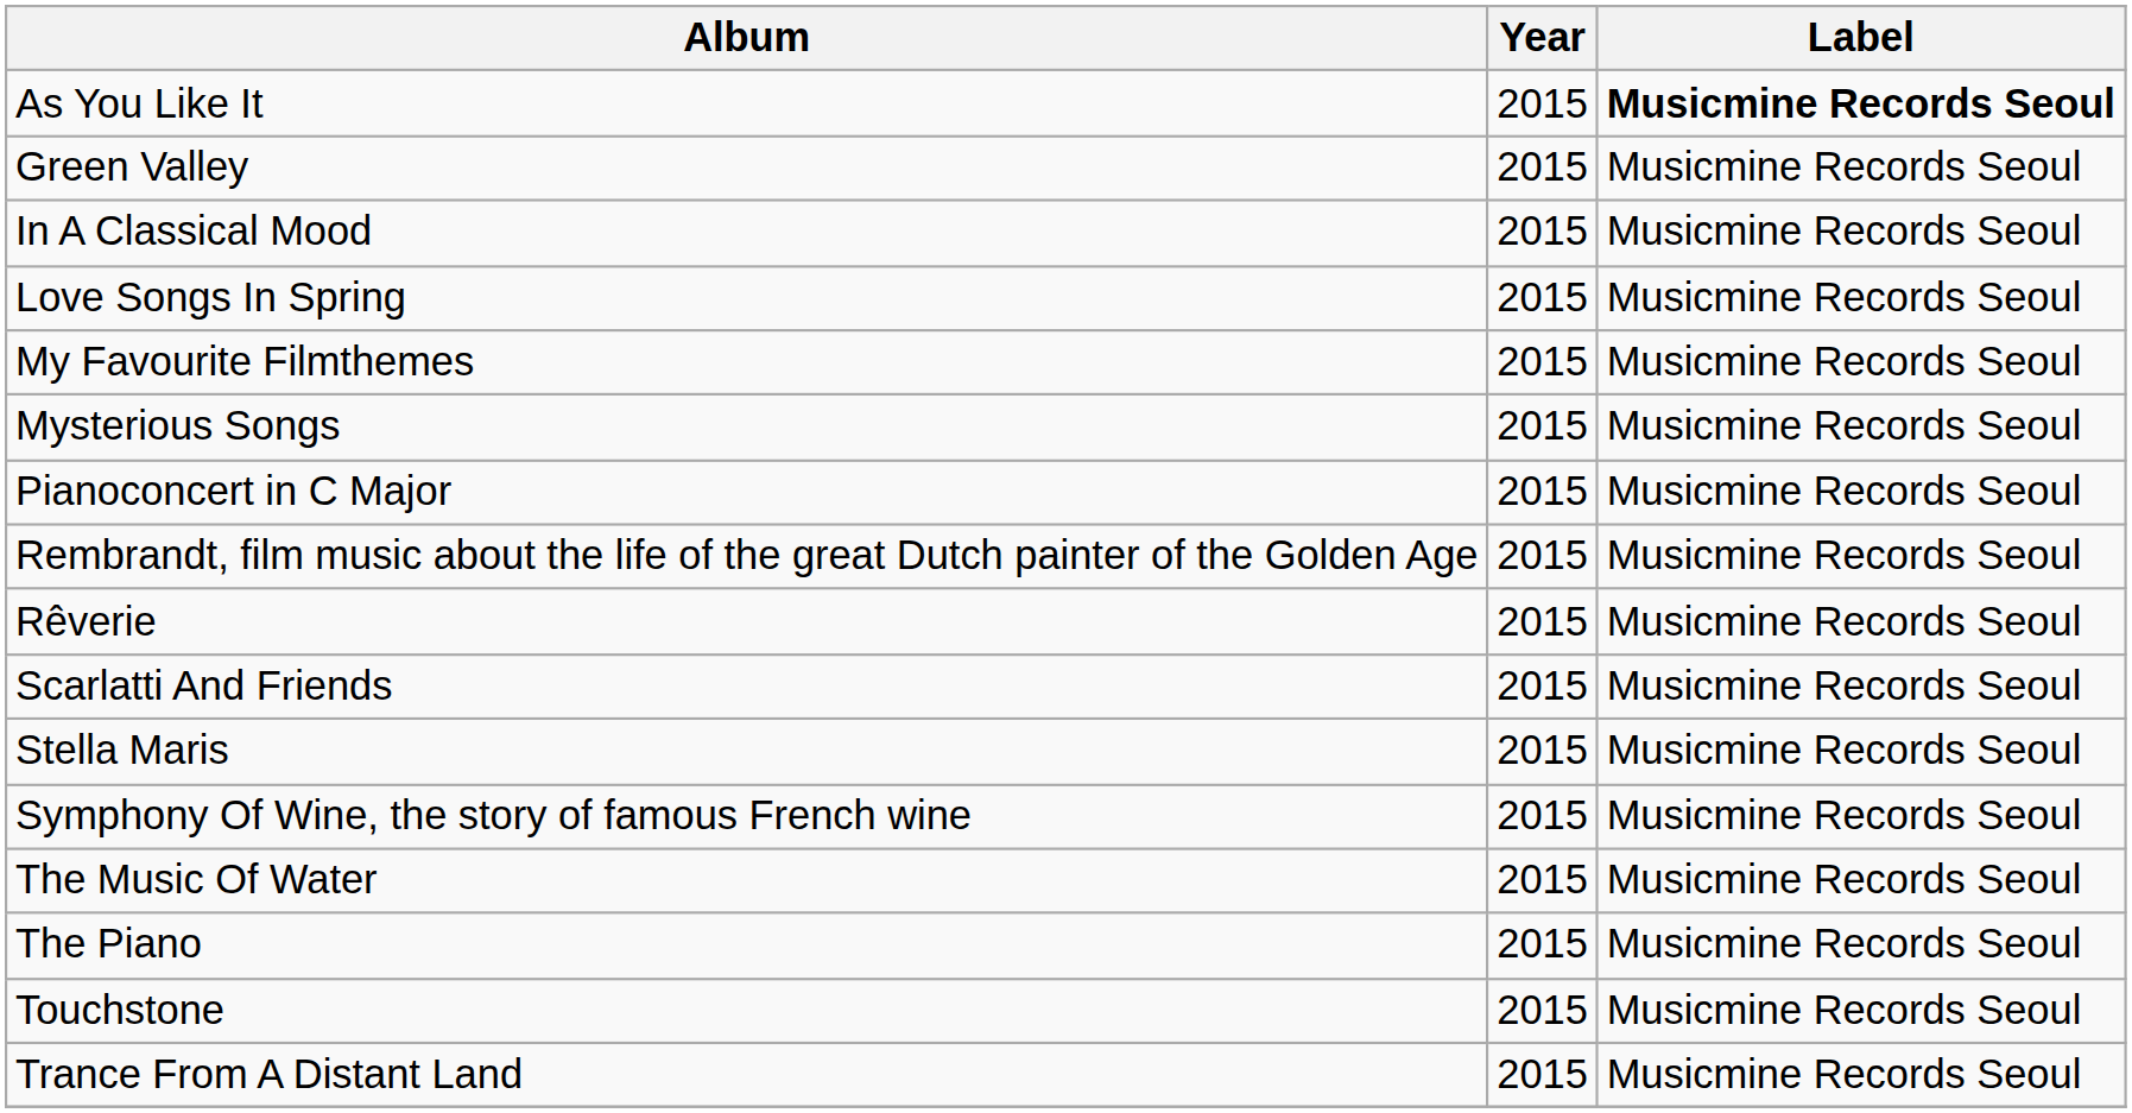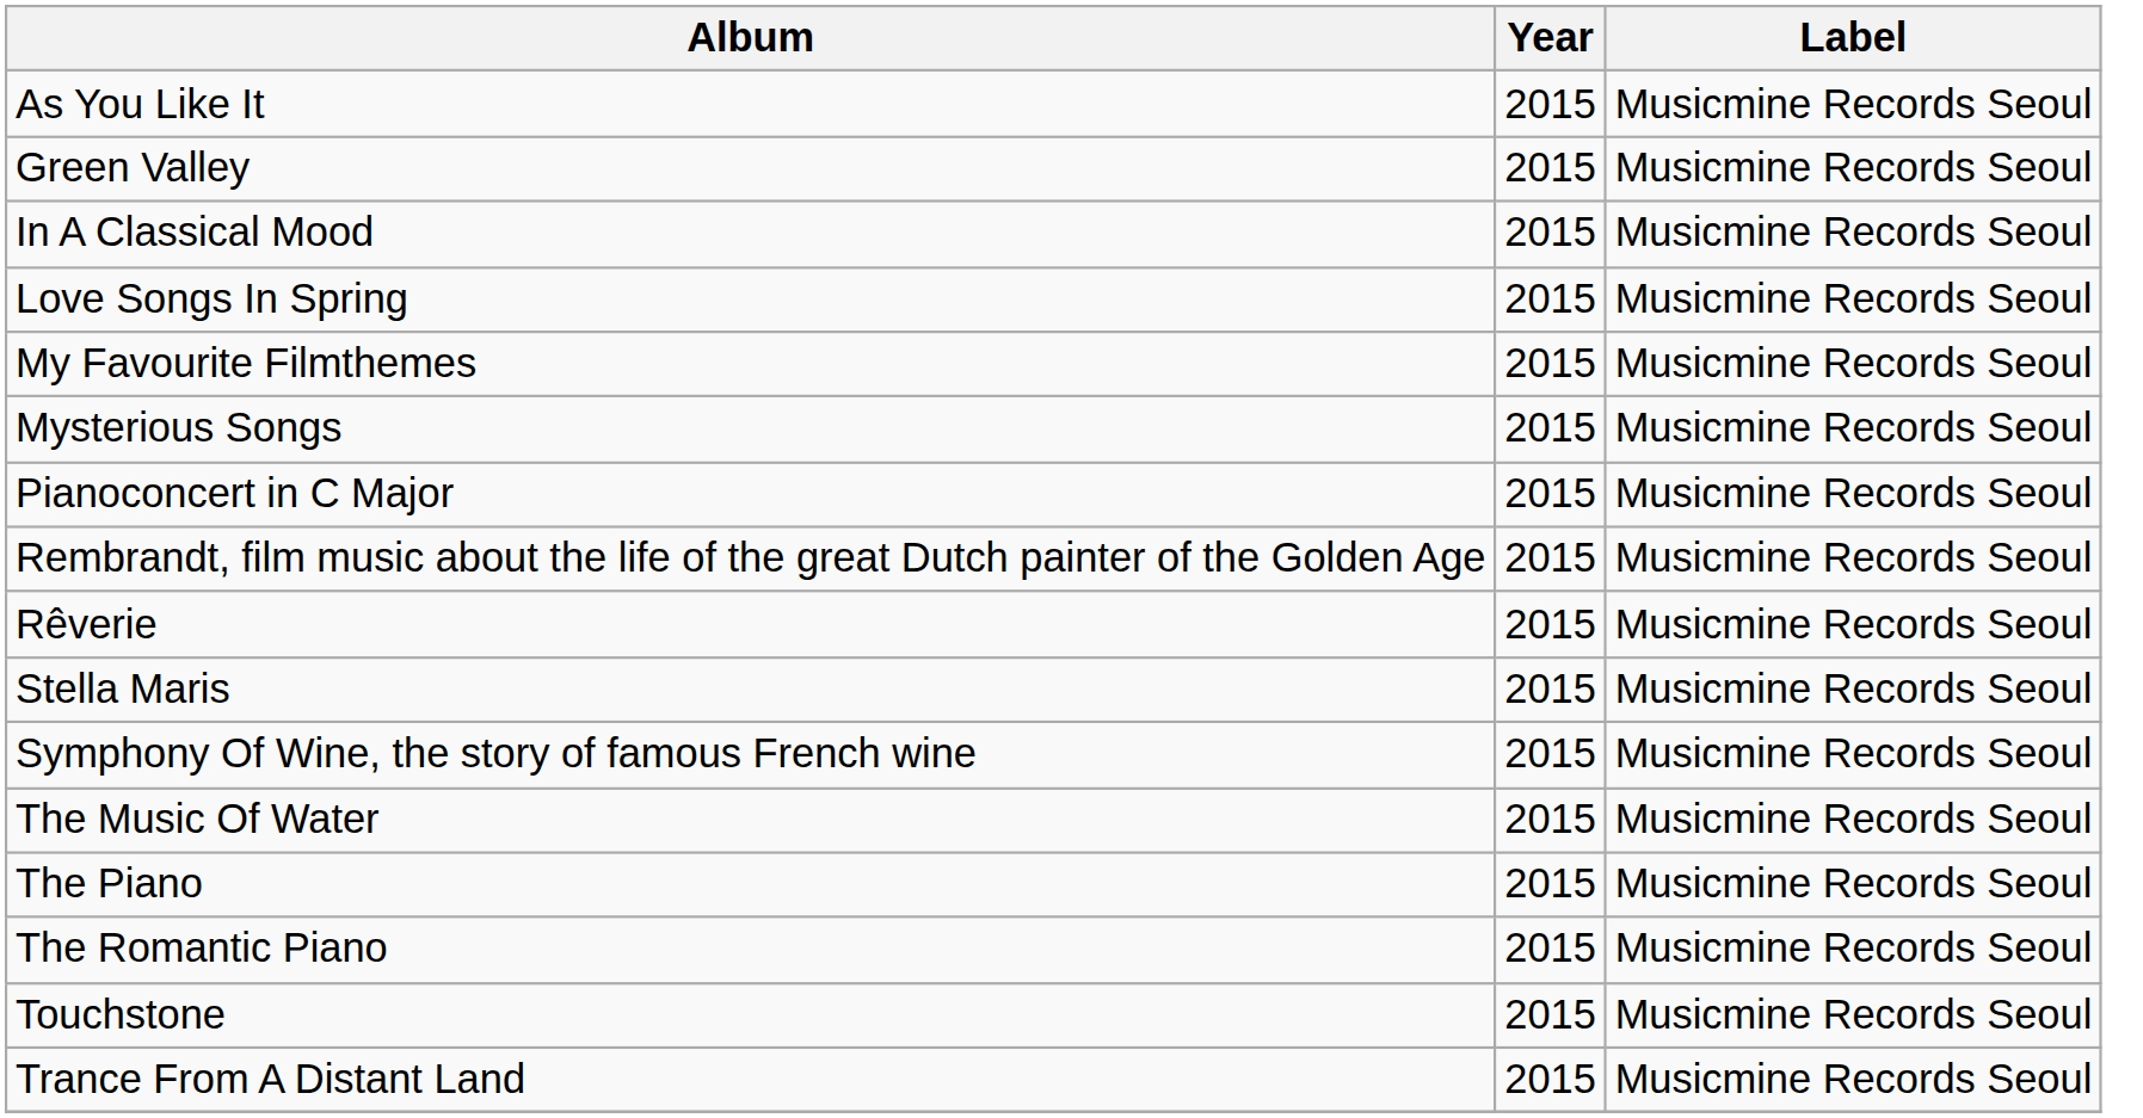 <table class="wikitable sortable">
 <tr>
 <th>Album</th>
 <th>Year</th>
 <th>Label</th>
 </tr>
 <tr>
 <td>As You Like It</td>
 <td>2015</td>
-<td><strong>Musicmine Records Seoul</strong></td>
+<td>Musicmine Records Seoul</td>
 </tr>
 <tr>
 <td>Green Valley</td>
 <td>2015</td>
 <td>Musicmine Records Seoul</td>
 </tr>
 <tr>
 <td>In A Classical Mood</td>
 <td>2015</td>
 <td>Musicmine Records Seoul</td>
 </tr>
 <tr>
 <td>Love Songs In Spring</td>
 <td>2015</td>
 <td>Musicmine Records Seoul</td>
 </tr>
 <tr>
 <td>My Favourite Filmthemes</td>
 <td>2015</td>
 <td>Musicmine Records Seoul</td>
 </tr>
 <tr>
 <td>Mysterious Songs</td>
 <td>2015</td>
 <td>Musicmine Records Seoul</td>
 </tr>
 <tr>
 <td>Pianoconcert in C Major</td>
 <td>2015</td>
 <td>Musicmine Records Seoul</td>
 </tr>
 <tr>
 <td>Rembrandt, film music about the life of the great Dutch painter of the Golden Age</td>
 <td>2015</td>
 <td>Musicmine Records Seoul</td>
 </tr>
 <tr>
 <td>Rêverie</td>
 <td>2015</td>
 <td>Musicmine Records Seoul</td>
 </tr>
 <tr>
-<td>Scarlatti And Friends</td>
-<td>2015</td>
-<td>Musicmine Records Seoul</td>
-</tr>
-<tr>
 <td>Stella Maris</td>
 <td>2015</td>
 <td>Musicmine Records Seoul</td>
 </tr>
 <tr>
 <td>Symphony Of Wine, the story of famous French wine</td>
 <td>2015</td>
 <td>Musicmine Records Seoul</td>
 </tr>
 <tr>
 <td>The Music Of Water</td>
 <td>2015</td>
 <td>Musicmine Records Seoul</td>
 </tr>
 <tr>
 <td>The Piano</td>
 <td>2015</td>
 <td>Musicmine Records Seoul</td>
 </tr>
 <tr>
+<td>The Romantic Piano</td>
+<td>2015</td>
+<td>Musicmine Records Seoul</td>
+</tr>
+<tr>
 <td>Touchstone</td>
 <td>2015</td>
 <td>Musicmine Records Seoul</td>
 </tr>
 <tr>
 <td>Trance From A Distant Land</td>
 <td>2015</td>
 <td>Musicmine Records Seoul</td>
 </tr>
 <tr>
 </tr>
 </table>
